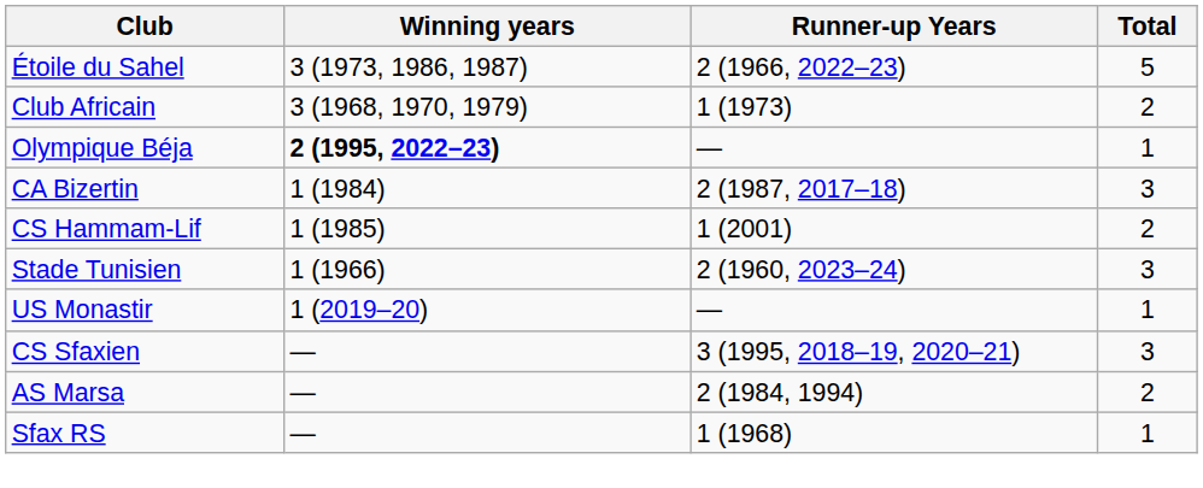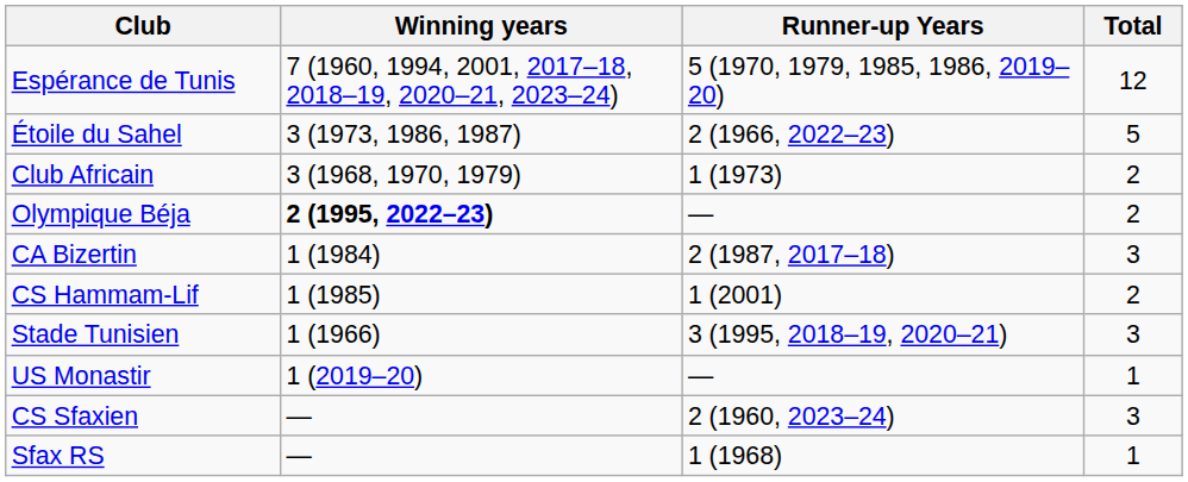 <table class="wikitable" bgcolor="#f7f8ff" style="font-size: 95%; border: gray 1px; border-collapse: collapse; width:80%">
 <tr>
 <th width="5%">Club</th>
 <th width="10%">Winning years</th>
 <th width="10%">Runner-up Years</th>
 <th width="1%">Total</th>
+</tr>
+<tr>
+<td><a href='#'>Espérance de Tunis</a></td>
+<td>7 (1960, 1994, 2001, <a href='#'>2017–18</a>, <a href='#'>2018–19</a>, <a href='#'>2020–21</a>, <a href='#'>2023–24</a>)</td>
+<td>5 (1970, 1979, 1985, 1986, <a href='#'>2019–20</a>)</td>
+<td align="center">12</td>
 </tr>
 <tr>
 <td><a href='#'>Étoile du Sahel</a></td>
 <td>3 (1973, 1986, 1987)</td>
 <td>2 (1966, <a href='#'>2022–23</a>)</td>
 <td align="center">5</td>
 </tr>
 <tr>
 <td><a href='#'>Club Africain</a></td>
 <td>3 (1968, 1970, 1979)</td>
 <td>1 (1973)</td>
 <td align="center">2</td>
 </tr>
 <tr>
 <td><a href='#'>Olympique Béja</a></td>
 <td><strong>2 (1995, <a href='#'>2022–23</a>)</strong></td>
 <td>—</td>
-<td align="center">1</td>
+<td align="center">2</td>
 </tr>
 <tr>
 <td><a href='#'>CA Bizertin</a></td>
 <td>1 (1984)</td>
 <td>2 (1987, <a href='#'>2017–18</a>)</td>
 <td align="center">3</td>
 </tr>
 <tr>
 <td><a href='#'>CS Hammam-Lif</a></td>
 <td>1 (1985)</td>
 <td>1 (2001)</td>
 <td align="center">2</td>
 </tr>
 <tr>
 <td><a href='#'>Stade Tunisien</a></td>
 <td>1 (1966)</td>
-<td>2 (1960, <a href='#'>2023–24</a>)</td>
+<td>3 (1995, <a href='#'>2018–19</a>, <a href='#'>2020–21</a>)</td>
 <td align="center">3</td>
 </tr>
 <tr>
 <td><a href='#'>US Monastir</a></td>
 <td>1 (<a href='#'>2019–20</a>)</td>
 <td>—</td>
 <td align="center">1</td>
 </tr>
 <tr>
 <td><a href='#'>CS Sfaxien</a></td>
 <td>—</td>
-<td>3 (1995, <a href='#'>2018–19</a>, <a href='#'>2020–21</a>)</td>
+<td>2 (1960, <a href='#'>2023–24</a>)</td>
 <td align="center">3</td>
-</tr>
-<tr>
-<td><a href='#'>AS Marsa</a></td>
-<td>—</td>
-<td>2 (1984, 1994)</td>
-<td align="center">2</td>
 </tr>
 <tr>
 <td><a href='#'>Sfax RS</a></td>
 <td>—</td>
 <td>1 (1968)</td>
 <td align="center">1</td>
 </tr>
 </table>
